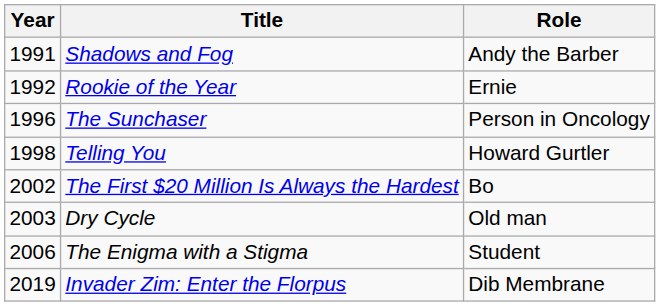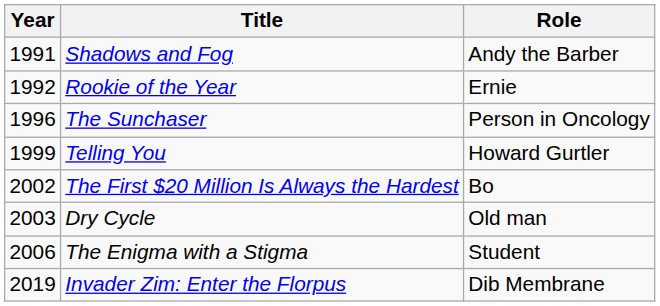 <table class="wikitable">
 <tr>
 <th>Year</th>
 <th>Title</th>
 <th>Role</th>
 </tr>
 <tr>
 <td>1991</td>
 <td><em><a href='#'>Shadows and Fog</a></em></td>
 <td>Andy the Barber</td>
 </tr>
 <tr>
 <td>1992</td>
 <td><em><a href='#'>Rookie of the Year</a></em></td>
 <td>Ernie</td>
 </tr>
 <tr>
 <td>1996</td>
 <td><em><a href='#'>The Sunchaser</a></em></td>
 <td>Person in Oncology</td>
 </tr>
 <tr>
-<td>1998</td>
+<td>1999</td>
 <td><em><a href='#'>Telling You</a></em></td>
 <td>Howard Gurtler</td>
 </tr>
 <tr>
 <td>2002</td>
 <td><em><a href='#'>The First $20 Million Is Always the Hardest</a></em></td>
 <td>Bo</td>
 </tr>
 <tr>
 <td>2003</td>
 <td><em>Dry Cycle</em></td>
 <td>Old man</td>
 </tr>
 <tr>
 <td>2006</td>
 <td><em>The Enigma with a Stigma</em></td>
 <td>Student</td>
 </tr>
 <tr>
 <td>2019</td>
 <td><em><a href='#'>Invader Zim: Enter the Florpus</a></em></td>
 <td>Dib Membrane</td>
 </tr>
 </table>
